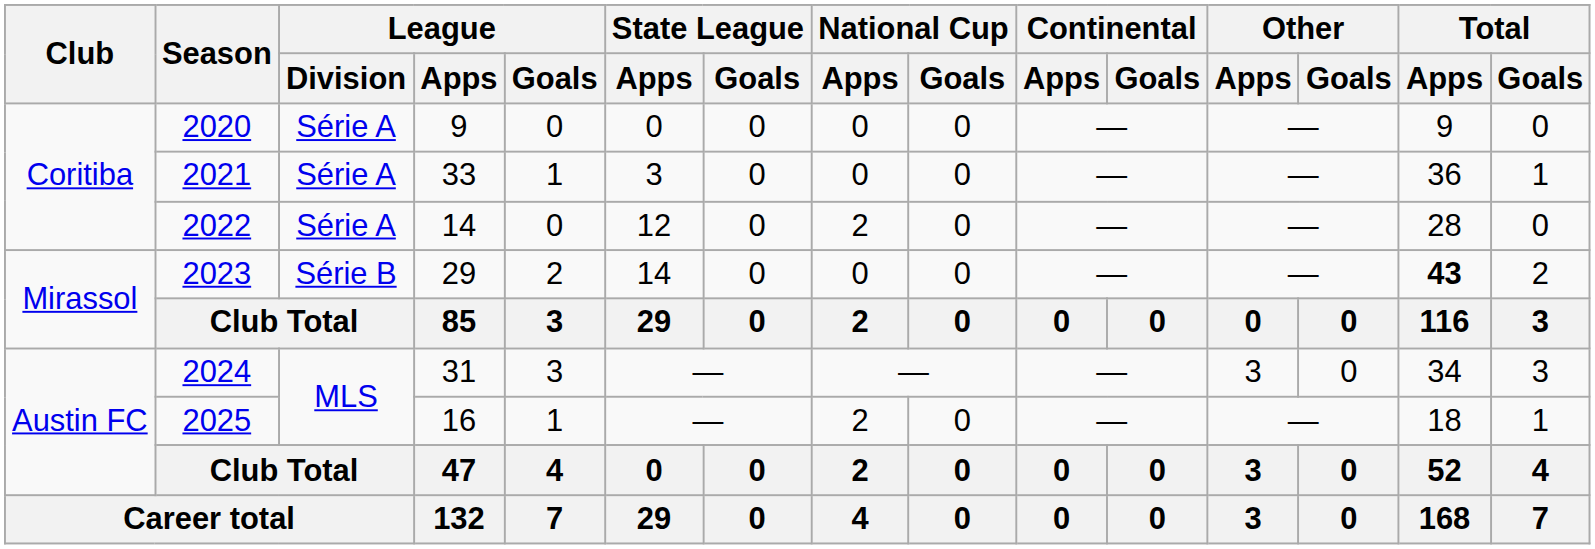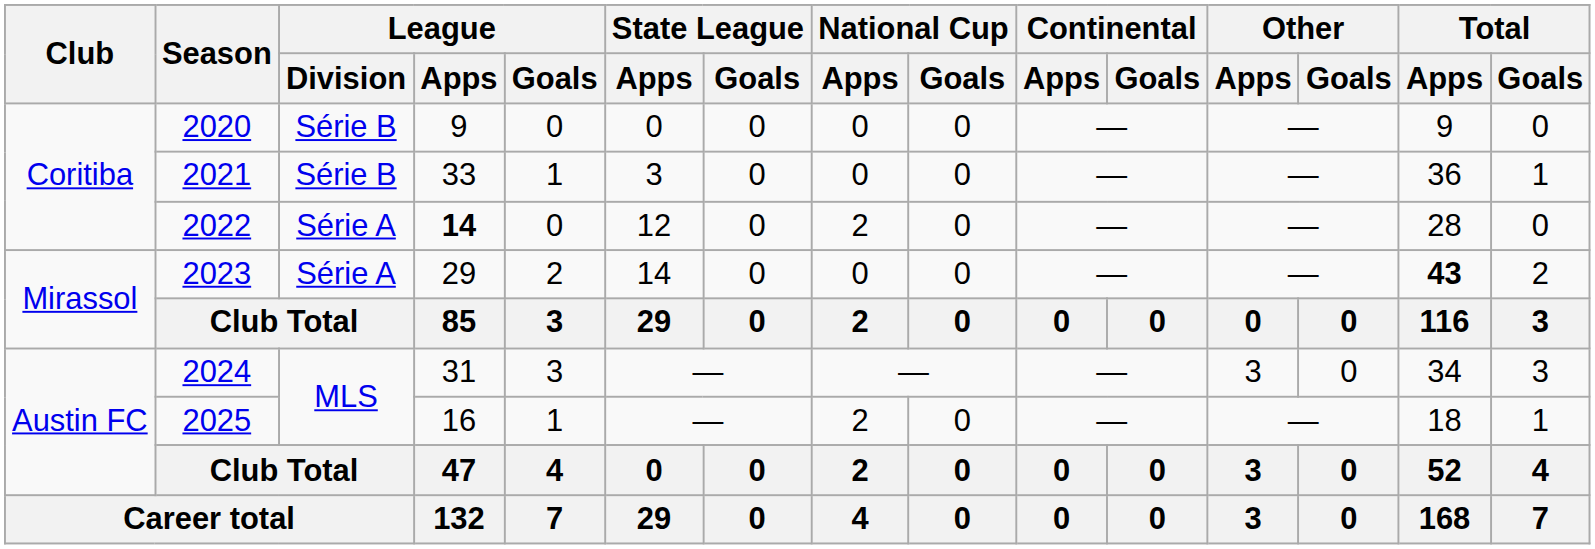 <table class=wikitable style=text-align:center>
 <tr>
 <th rowspan=2>Club</th>
 <th rowspan=2>Season</th>
 <th colspan=3>League</th>
 <th colspan=2>State League</th>
 <th colspan=2>National Cup</th>
 <th colspan=2>Continental</th>
 <th colspan=2>Other</th>
 <th colspan=2>Total</th>
 </tr>
 <tr>
 <th>Division</th>
 <th>Apps</th>
 <th>Goals</th>
 <th>Apps</th>
 <th>Goals</th>
 <th>Apps</th>
 <th>Goals</th>
 <th>Apps</th>
 <th>Goals</th>
 <th>Apps</th>
 <th>Goals</th>
 <th>Apps</th>
 <th>Goals</th>
 </tr>
 <tr>
 <td rowspan=3><a href='#'>Coritiba</a></td>
 <td><a href='#'>2020</a></td>
-<td><a href='#'>Série A</a></td>
+<td><a href='#'>Série B</a></td>
 <td>9</td>
 <td>0</td>
 <td>0</td>
 <td>0</td>
 <td>0</td>
 <td>0</td>
 <td colspan=2>—</td>
 <td colspan=2>—</td>
 <td>9</td>
 <td>0</td>
 </tr>
 <tr>
 <td><a href='#'>2021</a></td>
-<td><a href='#'>Série A</a></td>
+<td><a href='#'>Série B</a></td>
 <td>33</td>
 <td>1</td>
 <td>3</td>
 <td>0</td>
 <td>0</td>
 <td>0</td>
 <td colspan=2>—</td>
 <td colspan=2>—</td>
 <td>36</td>
 <td>1</td>
 </tr>
 <tr>
 <td><a href='#'>2022</a></td>
 <td><a href='#'>Série A</a></td>
-<td>14</td>
+<td><strong>14</strong></td>
 <td>0</td>
 <td>12</td>
 <td>0</td>
 <td>2</td>
 <td>0</td>
 <td colspan=2>—</td>
 <td colspan=2>—</td>
 <td>28</td>
 <td>0</td>
 </tr>
 <tr>
 <td rowspan=2><a href='#'>Mirassol</a></td>
 <td><a href='#'>2023</a></td>
-<td><a href='#'>Série B</a></td>
+<td><a href='#'>Série A</a></td>
 <td>29</td>
 <td>2</td>
 <td>14</td>
 <td>0</td>
 <td>0</td>
 <td>0</td>
 <td colspan=2>—</td>
 <td colspan=2>—</td>
 <td><strong>43</strong></td>
 <td>2</td>
 </tr>
 <tr>
 <th colspan=2>Club Total</th>
 <th>85</th>
 <th>3</th>
 <th>29</th>
 <th>0</th>
 <th>2</th>
 <th>0</th>
 <th>0</th>
 <th>0</th>
 <th>0</th>
 <th>0</th>
 <th>116</th>
 <th>3</th>
 </tr>
 <tr>
 <td rowspan=3><a href='#'>Austin FC</a></td>
 <td><a href='#'>2024</a></td>
 <td rowspan=2><a href='#'>MLS</a></td>
 <td>31</td>
 <td>3</td>
 <td colspan=2>—</td>
 <td colspan=2>—</td>
 <td colspan=2>—</td>
 <td>3</td>
 <td>0</td>
 <td>34</td>
 <td>3</td>
 </tr>
 <tr>
 <td><a href='#'>2025</a></td>
 <td>16</td>
 <td>1</td>
 <td colspan=2>—</td>
 <td>2</td>
 <td>0</td>
 <td colspan=2>—</td>
 <td colspan=2>—</td>
 <td>18</td>
 <td>1</td>
 </tr>
 <tr>
 <th colspan=2>Club Total</th>
 <th>47</th>
 <th>4</th>
 <th>0</th>
 <th>0</th>
 <th>2</th>
 <th>0</th>
 <th>0</th>
 <th>0</th>
 <th>3</th>
 <th>0</th>
 <th>52</th>
 <th>4</th>
 </tr>
 <tr>
 <th colspan=3>Career total</th>
 <th>132</th>
 <th>7</th>
 <th>29</th>
 <th>0</th>
 <th>4</th>
 <th>0</th>
 <th>0</th>
 <th>0</th>
 <th>3</th>
 <th>0</th>
 <th>168</th>
 <th>7</th>
 </tr>
 </table>
